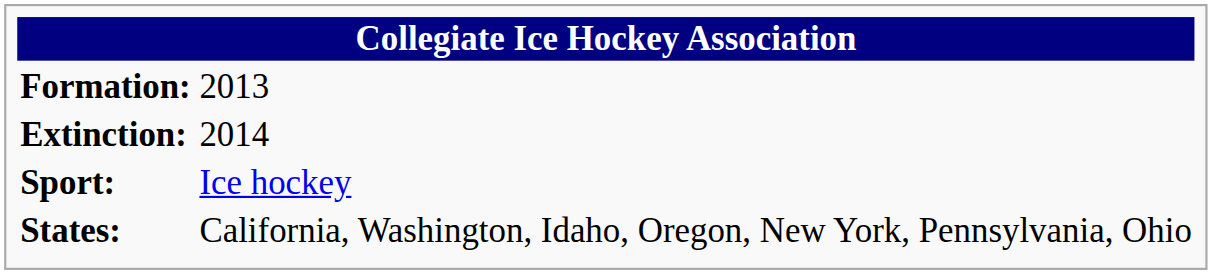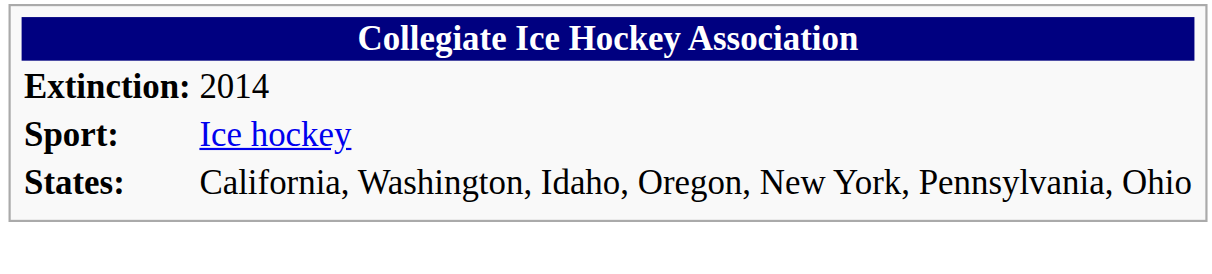 <table class="infobox">
 <tr>
 <th colspan="2" style= "text-align:center; background: #000080; color:white;"><strong>Collegiate Ice Hockey Association</strong></th>
-</tr>
-<tr>
-<td><strong>Formation:</strong></td>
-<td>2013</td>
 </tr>
 <tr>
 <td><strong>Extinction:</strong></td>
 <td>2014</td>
 </tr>
 <tr>
 <td><strong>Sport:</strong></td>
 <td><a href='#'>Ice hockey</a></td>
 </tr>
 <tr>
 <td><strong>States:</strong></td>
 <td>California, Washington, Idaho, Oregon, New York, Pennsylvania, Ohio</td>
 </tr>
 <tr>
 </tr>
 </table>
